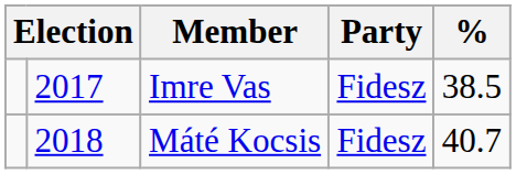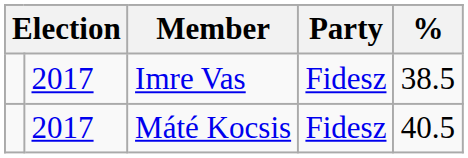 <table class=wikitable>
 <tr>
 <th colspan=2>Election</th>
 <th>Member</th>
 <th>Party</th>
 <th>%</th>
 </tr>
 <tr>
 <td bgcolor=></td>
 <td><a href='#'>2017</a></td>
 <td><a href='#'>Imre Vas</a></td>
 <td><a href='#'>Fidesz</a></td>
 <td align=right>38.5</td>
 </tr>
 <tr>
 <td bgcolor=></td>
-<td><a href='#'>2018</a></td>
+<td><a href='#'>2017</a></td>
 <td><a href='#'>Máté Kocsis</a></td>
 <td><a href='#'>Fidesz</a></td>
-<td align=right>40.7</td>
+<td align=right>40.5</td>
 </tr>
 </table>
